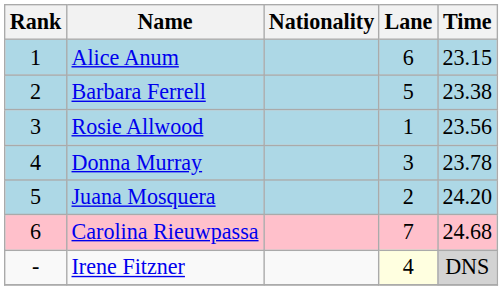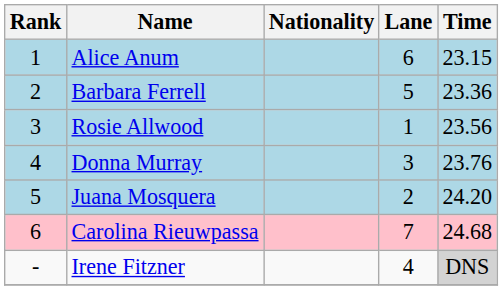 <table class="wikitable sortable" style="text-align:center">
 <tr>
 <th>Rank</th>
 <th>Name</th>
 <th>Nationality</th>
 <th>Lane</th>
 <th>Time</th>
 </tr>
 <tr bgcolor=lightblue>
 <td>1</td>
 <td align=left><a href='#'>Alice Anum</a></td>
 <td align=left></td>
 <td>6</td>
 <td>23.15</td>
 </tr>
 <tr bgcolor=lightblue>
 <td>2</td>
 <td align=left><a href='#'>Barbara Ferrell</a></td>
 <td align=left></td>
 <td>5</td>
-<td>23.38</td>
+<td>23.36</td>
 </tr>
 <tr bgcolor=lightblue>
 <td>3</td>
 <td align=left><a href='#'>Rosie Allwood</a></td>
 <td align=left></td>
 <td>1</td>
 <td>23.56</td>
 </tr>
 <tr bgcolor=lightblue>
 <td>4</td>
 <td align=left><a href='#'>Donna Murray</a></td>
 <td align=left></td>
 <td>3</td>
-<td>23.78</td>
+<td>23.76</td>
 </tr>
 <tr bgcolor=lightblue>
 <td>5</td>
 <td align=left><a href='#'>Juana Mosquera</a></td>
 <td align=left></td>
 <td>2</td>
 <td>24.20</td>
 </tr>
 <tr bgcolor=pink>
 <td>6</td>
 <td align=left><a href='#'>Carolina Rieuwpassa</a></td>
 <td align=left></td>
 <td>7</td>
 <td>24.68</td>
 </tr>
 <tr>
 <td>-</td>
 <td align=left><a href='#'>Irene Fitzner</a></td>
 <td align=left></td>
-<td style="background: lightyellow;">4</td>
+<td>4</td>
 <td style="background: lightgrey;">DNS</td>
 </tr>
 <tr>
 </tr>
 </table>
